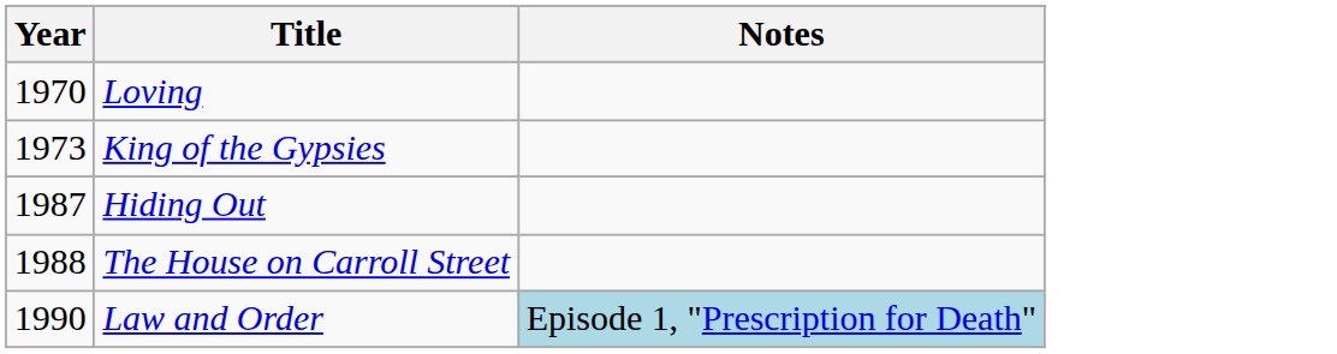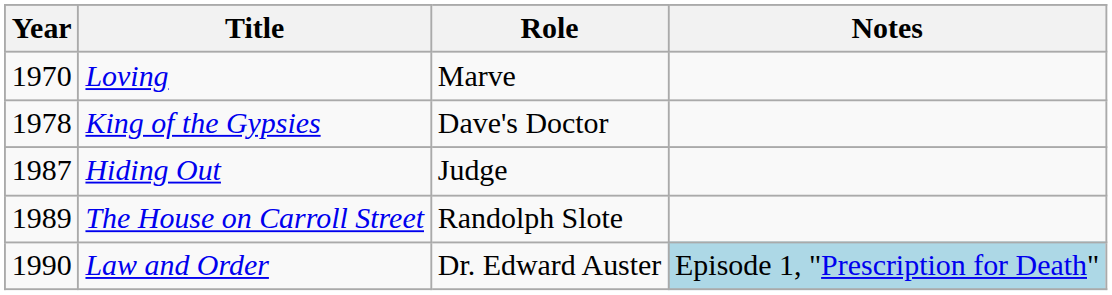 <table class="wikitable">
 <tr>
 <th>Year</th>
 <th>Title</th>
+<th>Role</th>
 <th>Notes</th>
 </tr>
 <tr>
 <td>1970</td>
 <td><em><a href='#'>Loving</a></em></td>
+<td>Marve</td>
 <td></td>
 </tr>
 <tr>
-<td>1973</td>
+<td>1978</td>
 <td><em><a href='#'>King of the Gypsies</a></em></td>
+<td>Dave's Doctor</td>
 <td></td>
 </tr>
 <tr>
 <td>1987</td>
 <td><em><a href='#'>Hiding Out</a></em></td>
+<td>Judge</td>
 <td></td>
 </tr>
 <tr>
-<td>1988</td>
+<td>1989</td>
 <td><em><a href='#'>The House on Carroll Street</a></em></td>
+<td>Randolph Slote</td>
 <td></td>
 </tr>
 <tr>
 <td>1990</td>
 <td><em><a href='#'>Law and Order</a></em></td>
+<td>Dr. Edward Auster</td>
 <td style="background: lightblue;">Episode 1, "<a href='#'>Prescription for Death</a>"</td>
 </tr>
 </table>
